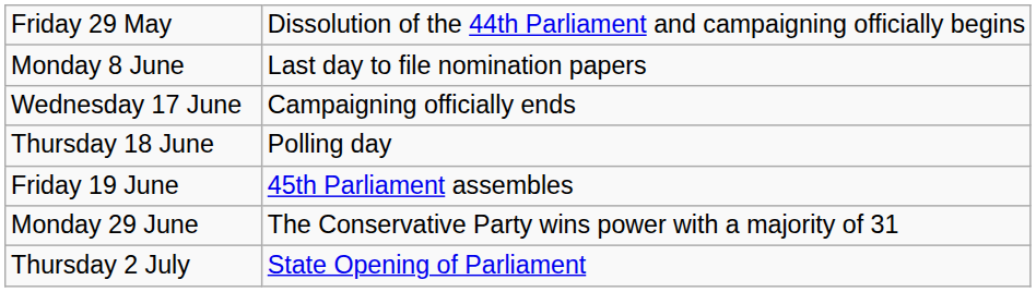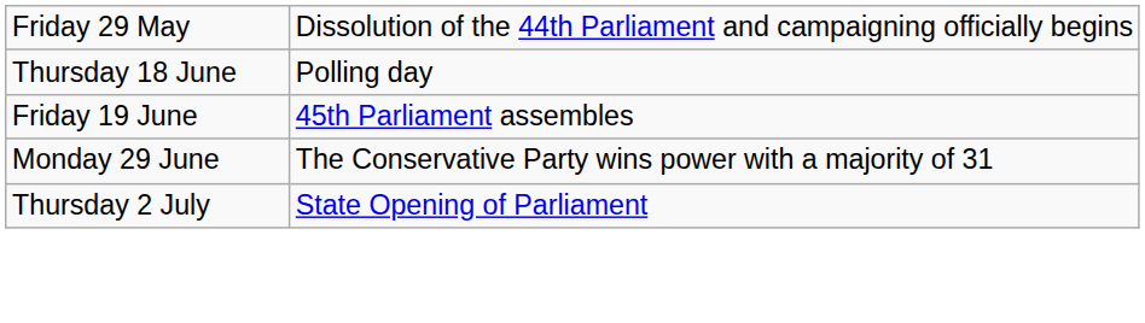 <table class="wikitable">
 <tr>
 <td style="width:25%">Friday 29 May</td>
 <td>Dissolution of the <a href='#'>44th Parliament</a> and campaigning officially begins</td>
-</tr>
-<tr>
-<td>Monday 8 June</td>
-<td>Last day to file nomination papers</td>
-</tr>
-<tr>
-<td>Wednesday 17 June</td>
-<td>Campaigning officially ends</td>
 </tr>
 <tr>
 <td>Thursday 18 June</td>
 <td>Polling day</td>
 </tr>
 <tr>
 <td>Friday 19 June</td>
 <td><a href='#'>45th Parliament</a> assembles</td>
 </tr>
 <tr>
 <td>Monday 29 June</td>
 <td>The Conservative Party wins power with a majority of 31</td>
 </tr>
 <tr>
 <td>Thursday 2 July</td>
 <td><a href='#'>State Opening of Parliament</a></td>
 </tr>
 </table>
